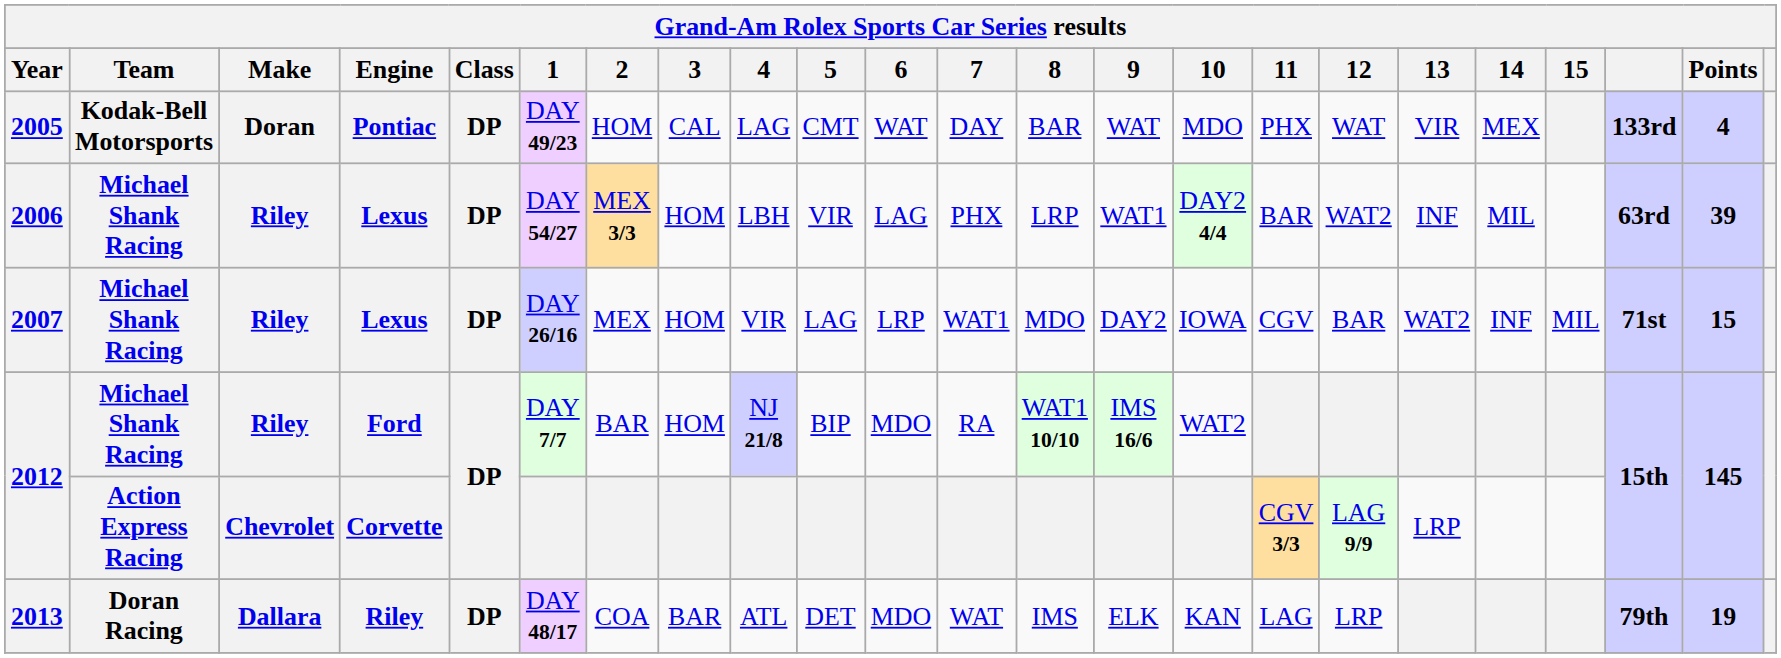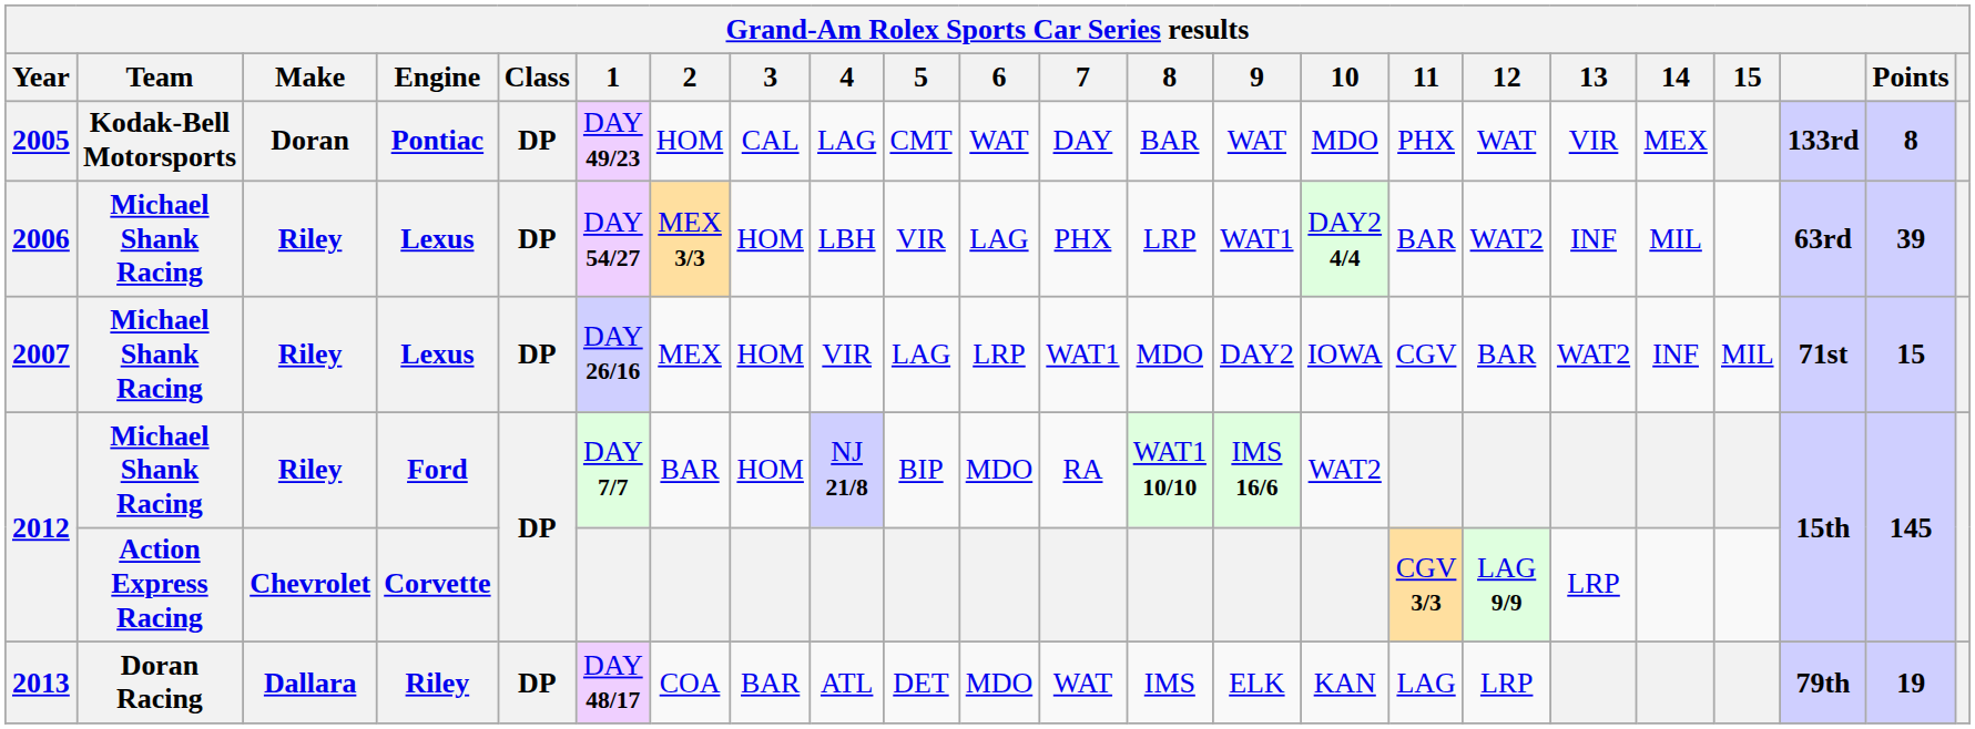 <table class="wikitable" style="text-align:center; font-size:90%">
 <tr>
 <th colspan=45><a href='#'>Grand-Am Rolex Sports Car Series</a> results</th>
 </tr>
 <tr>
 <th scope="col">Year</th>
 <th scope="col">Team</th>
 <th scope="col">Make</th>
 <th scope="col">Engine</th>
 <th scope="col">Class</th>
 <th scope="col">1</th>
 <th scope="col">2</th>
 <th scope="col">3</th>
 <th scope="col">4</th>
 <th scope="col">5</th>
 <th scope="col">6</th>
 <th scope="col">7</th>
 <th scope="col">8</th>
 <th scope="col">9</th>
 <th scope="col">10</th>
 <th scope="col">11</th>
 <th scope="col">12</th>
 <th scope="col">13</th>
 <th scope="col">14</th>
 <th scope="col">15</th>
 <th scope="col"></th>
 <th scope="col">Points</th>
 <th scope="col"></th>
 </tr>
 <tr>
 <th><a href='#'>2005</a></th>
 <th><strong>Kodak-Bell Motorsports</strong></th>
 <th><strong>Doran</strong></th>
 <th><strong><a href='#'>Pontiac</a></strong></th>
 <th>DP</th>
 <td style="background:#EFCFFF;"><a href='#'>DAY</a> <br><small><strong>49/23</strong></small></td>
 <td><a href='#'>HOM</a></td>
 <td><a href='#'>CAL</a></td>
 <td><a href='#'>LAG</a></td>
 <td><a href='#'>CMT</a></td>
 <td><a href='#'>WAT</a></td>
 <td><a href='#'>DAY</a></td>
 <td><a href='#'>BAR</a></td>
 <td><a href='#'>WAT</a></td>
 <td><a href='#'>MDO</a></td>
 <td><a href='#'>PHX</a></td>
 <td><a href='#'>WAT</a></td>
 <td><a href='#'>VIR</a></td>
 <td><a href='#'>MEX</a></td>
 <th></th>
 <th style="background:#cfcfff; text-align:center;">133rd</th>
-<th style="background:#cfcfff; text-align:center;">4</th>
+<th style="background:#cfcfff; text-align:center;">8</th>
 <th></th>
 </tr>
 <tr>
 <th><a href='#'>2006</a></th>
 <th><strong><a href='#'>Michael Shank Racing</a></strong></th>
 <th><strong><a href='#'>Riley</a></strong></th>
 <th><a href='#'>Lexus</a></th>
 <th>DP</th>
 <td style="background:#EFCFFF;"><a href='#'>DAY</a> <br><small><strong>54/27</strong></small></td>
 <td style="background:#FFDF9F;"><a href='#'>MEX</a> <br><small><strong>3/3</strong></small></td>
 <td><a href='#'>HOM</a></td>
 <td><a href='#'>LBH</a></td>
 <td><a href='#'>VIR</a></td>
 <td><a href='#'>LAG</a></td>
 <td><a href='#'>PHX</a></td>
 <td><a href='#'>LRP</a></td>
 <td><a href='#'>WAT1</a></td>
 <td style="background:#DFFFDF;"><a href='#'>DAY2</a> <br><small><strong>4/4</strong></small></td>
 <td><a href='#'>BAR</a></td>
 <td><a href='#'>WAT2</a></td>
 <td><a href='#'>INF</a></td>
 <td><a href='#'>MIL</a></td>
 <td></td>
 <td style="background:#cfcfff; text-align:center;"><strong>63rd</strong></td>
 <td style="background:#cfcfff; text-align:center;"><strong>39</strong></td>
 <th></th>
 </tr>
 <tr>
 <th><a href='#'>2007</a></th>
 <th><strong><a href='#'>Michael Shank Racing</a></strong></th>
 <th><strong><a href='#'>Riley</a></strong></th>
 <th><a href='#'>Lexus</a></th>
 <th>DP</th>
 <td style="background:#cfcfff;"><a href='#'>DAY</a> <br><small><strong>26/16</strong></small></td>
 <td><a href='#'>MEX</a></td>
 <td><a href='#'>HOM</a></td>
 <td><a href='#'>VIR</a></td>
 <td><a href='#'>LAG</a></td>
 <td><a href='#'>LRP</a></td>
 <td><a href='#'>WAT1</a></td>
 <td><a href='#'>MDO</a></td>
 <td><a href='#'>DAY2</a></td>
 <td><a href='#'>IOWA</a></td>
 <td><a href='#'>CGV</a></td>
 <td><a href='#'>BAR</a></td>
 <td><a href='#'>WAT2</a></td>
 <td><a href='#'>INF</a></td>
 <td><a href='#'>MIL</a></td>
 <td style="background:#cfcfff; text-align:center;"><strong>71st</strong></td>
 <td style="background:#cfcfff; text-align:center;"><strong>15</strong></td>
 <th></th>
 </tr>
 <tr>
 <th rowspan=2><strong><a href='#'>2012</a></strong></th>
 <th><strong><a href='#'>Michael Shank Racing</a></strong></th>
 <th><strong><a href='#'>Riley</a></strong></th>
 <th><a href='#'>Ford</a></th>
 <th rowspan=2><strong>DP</strong></th>
 <td style="background:#DFFFDF;"><a href='#'>DAY</a> <br><small><strong>7/7</strong></small></td>
 <td><a href='#'>BAR</a></td>
 <td><a href='#'>HOM</a></td>
 <td style="background:#cfcfff;"><a href='#'>NJ</a> <br><small><strong>21/8</strong></small></td>
 <td><a href='#'>BIP</a></td>
 <td><a href='#'>MDO</a></td>
 <td><a href='#'>RA</a></td>
 <td style="background:#DFFFDF;"><a href='#'>WAT1</a> <br><small><strong>10/10</strong></small></td>
 <td style="background:#DFFFDF;"><a href='#'>IMS</a> <br><small><strong>16/6</strong></small></td>
 <td><a href='#'>WAT2</a></td>
 <th></th>
 <th></th>
 <th></th>
 <th></th>
 <th></th>
 <td style="background:#cfcfff;" rowspan="2"><strong>15th</strong></td>
 <td style="background:#cfcfff;" rowspan="2"><strong>145</strong></td>
 <th rowspan="2"></th>
 </tr>
 <tr>
 <th><strong><a href='#'>Action Express Racing</a></strong></th>
 <th><strong><a href='#'>Chevrolet</a></strong></th>
 <th><a href='#'>Corvette</a></th>
 <th></th>
 <th></th>
 <th></th>
 <th></th>
 <th></th>
 <th></th>
 <th></th>
 <th></th>
 <th></th>
 <th></th>
 <td style="background:#FFDF9F;"><a href='#'>CGV</a> <br><small><strong>3/3</strong></small></td>
 <td style="background:#DFFFDF;"><a href='#'>LAG</a> <br><small><strong>9/9</strong></small></td>
 <td><a href='#'>LRP</a></td>
 <td></td>
 <td></td>
 </tr>
 <tr>
 <th><a href='#'>2013</a></th>
 <th>Doran Racing</th>
 <th><a href='#'>Dallara</a></th>
 <th><a href='#'>Riley</a></th>
 <th>DP</th>
 <td style="background:#EFCFFF;"><a href='#'>DAY</a> <br><small><strong>48/17</strong></small></td>
 <td><a href='#'>COA</a></td>
 <td><a href='#'>BAR</a></td>
 <td><a href='#'>ATL</a></td>
 <td><a href='#'>DET</a></td>
 <td><a href='#'>MDO</a></td>
 <td><a href='#'>WAT</a></td>
 <td><a href='#'>IMS</a></td>
 <td><a href='#'>ELK</a></td>
 <td><a href='#'>KAN</a></td>
 <td><a href='#'>LAG</a></td>
 <td><a href='#'>LRP</a></td>
 <th></th>
 <th></th>
 <th></th>
 <th style="background:#CFCFFF;">79th</th>
 <th style="background:#CFCFFF;">19</th>
 <th></th>
 </tr>
 </table>
